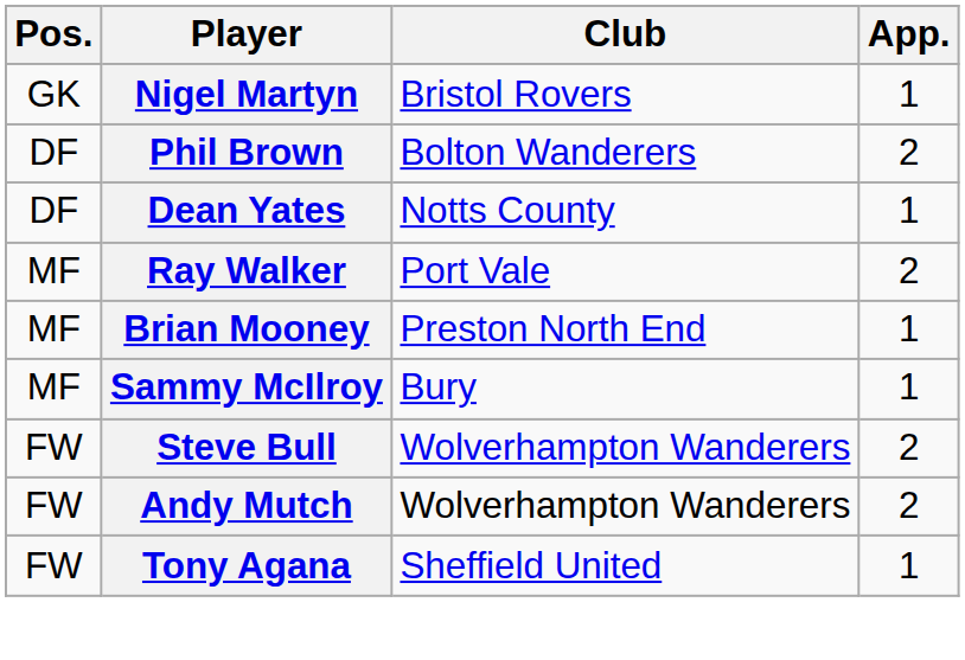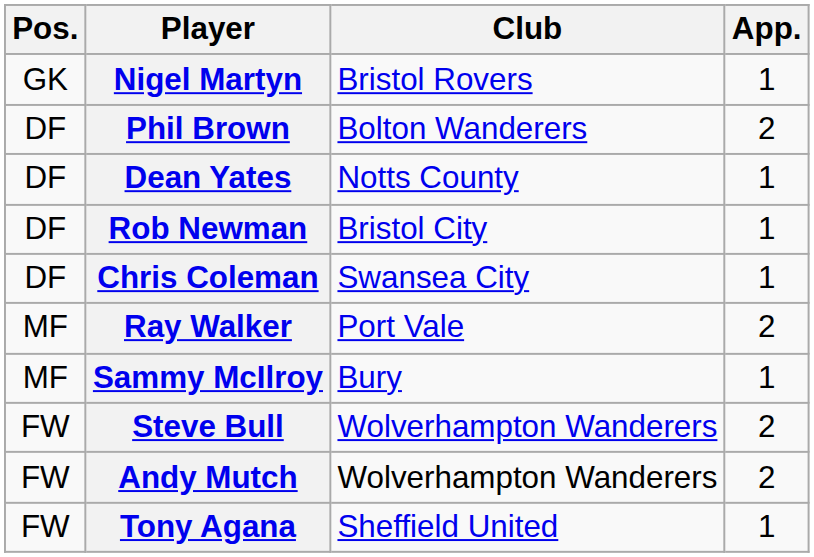 <table class="wikitable plainrowheaders" style="text-align: left">
 <tr>
 <th scope=col>Pos.</th>
 <th scope=col>Player</th>
 <th scope=col>Club</th>
 <th scope=col>App.</th>
 </tr>
 <tr>
 <td style=text-align:center>GK</td>
 <th scope=row><a href='#'>Nigel Martyn</a></th>
 <td><a href='#'>Bristol Rovers</a></td>
 <td style=text-align:center>1</td>
 </tr>
 <tr>
 <td style=text-align:center>DF</td>
 <th scope=row><a href='#'>Phil Brown</a></th>
 <td><a href='#'>Bolton Wanderers</a></td>
 <td style=text-align:center>2</td>
 </tr>
 <tr>
 <td style=text-align:center>DF</td>
 <th scope=row><a href='#'>Dean Yates</a></th>
 <td><a href='#'>Notts County</a></td>
 <td style=text-align:center>1</td>
 </tr>
 <tr>
+<td style=text-align:center>DF</td>
+<th scope=row><a href='#'>Rob Newman</a></th>
+<td><a href='#'>Bristol City</a></td>
+<td style=text-align:center>1</td>
+</tr>
+<tr>
+<td style=text-align:center>DF</td>
+<th scope=row><a href='#'>Chris Coleman</a></th>
+<td><a href='#'>Swansea City</a></td>
+<td style=text-align:center>1</td>
+</tr>
+<tr>
 <td style=text-align:center>MF</td>
 <th scope=row><a href='#'>Ray Walker</a></th>
 <td><a href='#'>Port Vale</a></td>
 <td style=text-align:center>2</td>
-</tr>
-<tr>
-<td style=text-align:center>MF</td>
-<th scope=row><a href='#'>Brian Mooney</a></th>
-<td><a href='#'>Preston North End</a></td>
-<td style=text-align:center>1</td>
 </tr>
 <tr>
 <td style=text-align:center>MF</td>
 <th scope=row><a href='#'>Sammy McIlroy</a></th>
 <td><a href='#'>Bury</a></td>
 <td style=text-align:center>1</td>
 </tr>
 <tr>
 <td style=text-align:center>FW</td>
 <th scope=row><a href='#'>Steve Bull</a></th>
 <td><a href='#'>Wolverhampton Wanderers</a></td>
 <td style=text-align:center>2</td>
 </tr>
 <tr>
 <td style=text-align:center>FW</td>
 <th scope=row><a href='#'>Andy Mutch</a></th>
 <td>Wolverhampton Wanderers</td>
 <td style=text-align:center>2</td>
 </tr>
 <tr>
 <td style=text-align:center>FW</td>
 <th scope=row><a href='#'>Tony Agana</a></th>
 <td><a href='#'>Sheffield United</a></td>
 <td style=text-align:center>1</td>
 </tr>
 </table>
